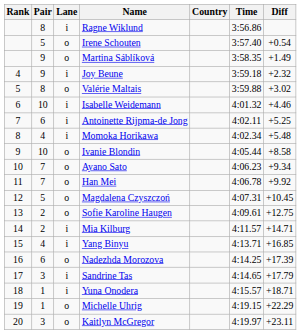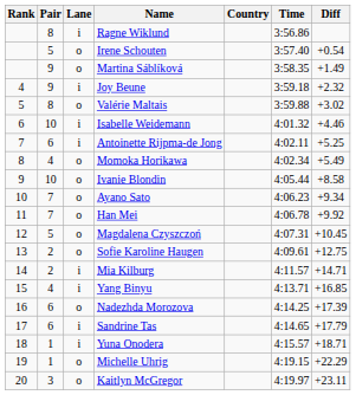 <table class="wikitable sortable" style="text-align:center">
 <tr>
 <th>Rank</th>
 <th>Pair</th>
 <th>Lane</th>
 <th>Name</th>
 <th>Country</th>
 <th>Time</th>
 <th>Diff</th>
 </tr>
 <tr>
 <td></td>
 <td>8</td>
 <td>i</td>
 <td align=left><a href='#'>Ragne Wiklund</a></td>
 <td align=left></td>
 <td>3:56.86</td>
 <td></td>
 </tr>
 <tr>
 <td></td>
 <td>5</td>
 <td>o</td>
 <td align=left><a href='#'>Irene Schouten</a></td>
 <td align=left></td>
 <td>3:57.40</td>
 <td>+0.54</td>
 </tr>
 <tr>
 <td></td>
 <td>9</td>
 <td>o</td>
 <td align=left><a href='#'>Martina Sáblíková</a></td>
 <td align=left></td>
 <td>3:58.35</td>
 <td>+1.49</td>
 </tr>
 <tr>
 <td>4</td>
 <td>9</td>
 <td>i</td>
 <td align=left><a href='#'>Joy Beune</a></td>
 <td align=left></td>
 <td>3:59.18</td>
 <td>+2.32</td>
 </tr>
 <tr>
 <td>5</td>
 <td>8</td>
 <td>o</td>
 <td align=left><a href='#'>Valérie Maltais</a></td>
 <td align=left></td>
 <td>3:59.88</td>
 <td>+3.02</td>
 </tr>
 <tr>
 <td>6</td>
 <td>10</td>
 <td>i</td>
 <td align=left><a href='#'>Isabelle Weidemann</a></td>
 <td align=left></td>
 <td>4:01.32</td>
 <td>+4.46</td>
 </tr>
 <tr>
 <td>7</td>
 <td>6</td>
 <td>i</td>
 <td align=left><a href='#'>Antoinette Rijpma-de Jong</a></td>
 <td align=left></td>
 <td>4:02.11</td>
 <td>+5.25</td>
 </tr>
 <tr>
 <td>8</td>
 <td>4</td>
-<td>i</td>
+<td>o</td>
 <td align=left><a href='#'>Momoka Horikawa</a></td>
 <td align=left></td>
 <td>4:02.34</td>
-<td>+5.48</td>
+<td>+5.49</td>
 </tr>
 <tr>
 <td>9</td>
 <td>10</td>
 <td>o</td>
 <td align=left><a href='#'>Ivanie Blondin</a></td>
 <td align=left></td>
 <td>4:05.44</td>
 <td>+8.58</td>
 </tr>
 <tr>
 <td>10</td>
 <td>7</td>
 <td>o</td>
 <td align=left><a href='#'>Ayano Sato</a></td>
 <td align=left></td>
 <td>4:06.23</td>
 <td>+9.34</td>
 </tr>
 <tr>
 <td>11</td>
 <td>7</td>
 <td>o</td>
 <td align=left><a href='#'>Han Mei</a></td>
 <td align=left></td>
 <td>4:06.78</td>
 <td>+9.92</td>
 </tr>
 <tr>
 <td>12</td>
 <td>5</td>
 <td>o</td>
 <td align=left><a href='#'>Magdalena Czyszczoń</a></td>
 <td align=left></td>
 <td>4:07.31</td>
 <td>+10.45</td>
 </tr>
 <tr>
 <td>13</td>
 <td>2</td>
 <td>o</td>
 <td align=left><a href='#'>Sofie Karoline Haugen</a></td>
 <td align=left></td>
 <td>4:09.61</td>
 <td>+12.75</td>
 </tr>
 <tr>
 <td>14</td>
 <td>2</td>
 <td>i</td>
 <td align=left><a href='#'>Mia Kilburg</a></td>
 <td align=left></td>
 <td>4:11.57</td>
 <td>+14.71</td>
 </tr>
 <tr>
 <td>15</td>
 <td>4</td>
 <td>i</td>
 <td align=left><a href='#'>Yang Binyu</a></td>
 <td align=left></td>
 <td>4:13.71</td>
 <td>+16.85</td>
 </tr>
 <tr>
 <td>16</td>
 <td>6</td>
 <td>o</td>
 <td align=left><a href='#'>Nadezhda Morozova</a></td>
 <td align=left></td>
 <td>4:14.25</td>
 <td>+17.39</td>
 </tr>
 <tr>
 <td>17</td>
-<td>3</td>
+<td>6</td>
 <td>i</td>
 <td align=left><a href='#'>Sandrine Tas</a></td>
 <td align=left></td>
 <td>4:14.65</td>
 <td>+17.79</td>
 </tr>
 <tr>
 <td>18</td>
 <td>1</td>
 <td>i</td>
 <td align=left><a href='#'>Yuna Onodera</a></td>
 <td align=left></td>
 <td>4:15.57</td>
 <td>+18.71</td>
 </tr>
 <tr>
 <td>19</td>
 <td>1</td>
 <td>o</td>
 <td align=left><a href='#'>Michelle Uhrig</a></td>
 <td align=left></td>
 <td>4:19.15</td>
 <td>+22.29</td>
 </tr>
 <tr>
 <td>20</td>
 <td>3</td>
 <td>o</td>
 <td align=left><a href='#'>Kaitlyn McGregor</a></td>
 <td align=left></td>
 <td>4:19.97</td>
 <td>+23.11</td>
 </tr>
 </table>
